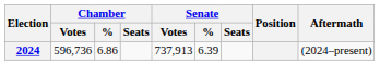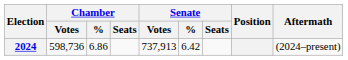 <table class="wikitable" style="text-align: right;">
 <tr>
 <th rowspan="2">Election</th>
 <th colspan="3"><a href='#'>Chamber</a></th>
 <th colspan="3"><a href='#'>Senate</a></th>
 <th rowspan="2">Position</th>
 <th rowspan="2">Aftermath</th>
 </tr>
 <tr>
 <th>Votes</th>
 <th>%</th>
 <th>Seats</th>
 <th>Votes</th>
 <th>%</th>
 <th>Seats</th>
 </tr>
 <tr>
 <th><a href='#'>2024</a></th>
-<td>596,736</td>
+<td>598,736</td>
 <td>6.86</td>
 <td></td>
 <td>737,913</td>
-<td>6.39</td>
+<td>6.42</td>
 <td></td>
 <th style="text-align: center;"></th>
 <td> (2024–present)</td>
 </tr>
 </table>
